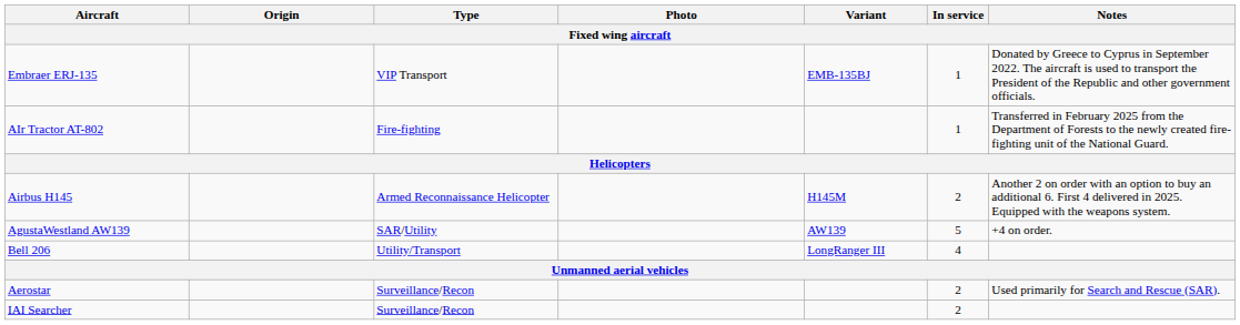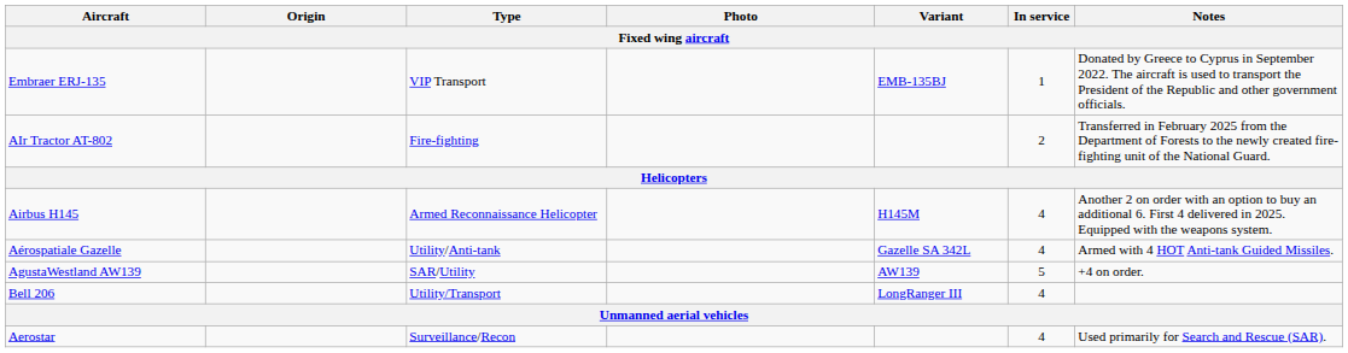 <table class=wikitable width="100%">
 <tr>
 <th width="15%">Aircraft</th>
 <th width="15%">Origin</th>
 <th width="15%">Type</th>
 <th width="20%">Photo</th>
 <th width="10%">Variant</th>
 <th width="5%">In service</th>
 <th width="20%">Notes</th>
 </tr>
 <tr>
 <th colspan="7">Fixed wing <a href='#'>aircraft</a></th>
 </tr>
 <tr>
 <td><a href='#'>Embraer ERJ-135</a></td>
 <td></td>
 <td><a href='#'>VIP</a> Transport</td>
 <td></td>
 <td><a href='#'>EMB-135BJ</a></td>
 <td align="center">1</td>
 <td>Donated by Greece to Cyprus in September 2022. The aircraft is used to transport the President of the Republic and other government officials.</td>
 </tr>
 <tr>
 <td><a href='#'>AIr Tractor AT-802</a></td>
 <td></td>
 <td><a href='#'>Fire-fighting</a></td>
 <td></td>
 <td></td>
-<td align="center">1</td>
+<td align="center">2</td>
 <td>Transferred in February 2025 from the Department of Forests to the newly created fire-fighting unit of the National Guard.</td>
 </tr>
 <tr>
 <th colspan="7"><a href='#'>Helicopters</a></th>
 </tr>
 <tr>
 <td><a href='#'>Airbus H145</a></td>
 <td> <br> </td>
 <td><a href='#'>Armed Reconnaissance Helicopter</a></td>
 <td></td>
 <td><a href='#'>H145M</a></td>
-<td align="center">2</td>
+<td align="center">4</td>
 <td>Another 2 on order with an option to buy an additional 6. First 4 delivered in 2025. Equipped with the  weapons system.</td>
+</tr>
+<tr>
+<td><a href='#'>Aérospatiale Gazelle</a></td>
+<td></td>
+<td><a href='#'>Utility</a>/<a href='#'>Anti-tank</a></td>
+<td></td>
+<td><a href='#'>Gazelle SA 342L</a></td>
+<td align="center">4</td>
+<td>Armed with 4 <a href='#'>HOT</a> <a href='#'>Anti-tank Guided Missiles</a>.</td>
 </tr>
 <tr>
 <td><a href='#'>AgustaWestland AW139</a></td>
 <td></td>
 <td><a href='#'>SAR</a>/<a href='#'>Utility</a></td>
 <td></td>
 <td><a href='#'>AW139</a></td>
 <td align="center">5</td>
 <td>+4 on order.</td>
 </tr>
 <tr>
 <td><a href='#'>Bell 206</a></td>
 <td></td>
 <td><a href='#'>Utility/Transport</a></td>
 <td></td>
 <td><a href='#'>LongRanger III</a></td>
 <td align="center">4</td>
 <td></td>
 </tr>
 <tr>
 <th colspan="7"><a href='#'>Unmanned aerial vehicles</a></th>
 </tr>
 <tr>
 <td><a href='#'>Aerostar</a></td>
 <td></td>
 <td><a href='#'>Surveillance</a>/<a href='#'>Recon</a></td>
 <td></td>
 <td></td>
-<td align="center">2</td>
+<td align="center">4</td>
 <td>Used primarily for <a href='#'>Search and Rescue (SAR)</a>.</td>
 </tr>
-<tr>
-<td><a href='#'>IAI Searcher</a></td>
-<td></td>
-<td><a href='#'>Surveillance</a>/<a href='#'>Recon</a></td>
-<td></td>
-<td></td>
-<td align="center">2</td>
-<td></td>
-</tr>
 </table>
